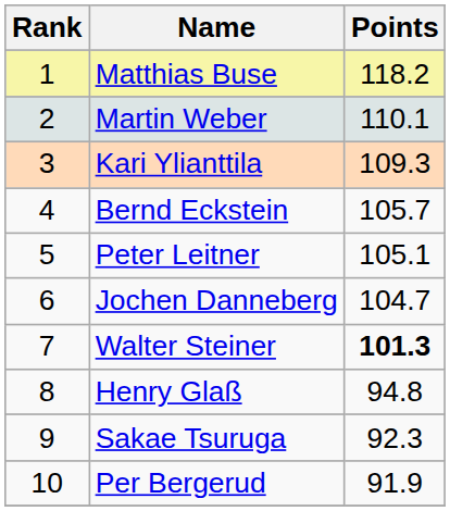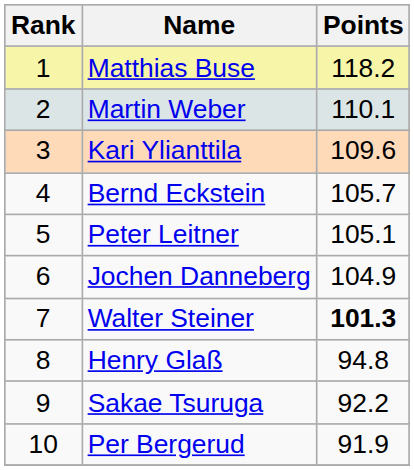 <table class="wikitable sortable">
 <tr>
 <th align=Center>Rank</th>
 <th>Name</th>
 <th>Points</th>
 </tr>
 <tr style="background:#F7F6A8">
 <td align=center>1</td>
 <td> <a href='#'>Matthias Buse</a></td>
 <td align=center>118.2</td>
 </tr>
 <tr style="background: #DCE5E5;">
 <td align=center>2</td>
 <td> <a href='#'>Martin Weber</a></td>
 <td align=center>110.1</td>
 </tr>
 <tr style="background: #FFDAB9;">
 <td align=center>3</td>
 <td> <a href='#'>Kari Ylianttila</a></td>
-<td align=center>109.3</td>
+<td align=center>109.6</td>
 </tr>
 <tr>
 <td align=center>4</td>
 <td> <a href='#'>Bernd Eckstein</a></td>
 <td align=center>105.7</td>
 </tr>
 <tr>
 <td align=center>5</td>
 <td> <a href='#'>Peter Leitner</a></td>
 <td align=center>105.1</td>
 </tr>
 <tr>
 <td align=center>6</td>
 <td> <a href='#'>Jochen Danneberg</a></td>
-<td align=center>104.7</td>
+<td align=center>104.9</td>
 </tr>
 <tr>
 <td align=center>7</td>
 <td> <a href='#'>Walter Steiner</a></td>
 <td align=center><strong>101.3</strong></td>
 </tr>
 <tr>
 <td align=center>8</td>
 <td> <a href='#'>Henry Glaß</a></td>
 <td align=center>94.8</td>
 </tr>
 <tr>
 <td align=center>9</td>
 <td> <a href='#'>Sakae Tsuruga</a></td>
-<td align=center>92.3</td>
+<td align=center>92.2</td>
 </tr>
 <tr>
 <td align=center>10</td>
 <td> <a href='#'>Per Bergerud</a></td>
 <td align=center>91.9</td>
 </tr>
 <tr>
 </tr>
 </table>
